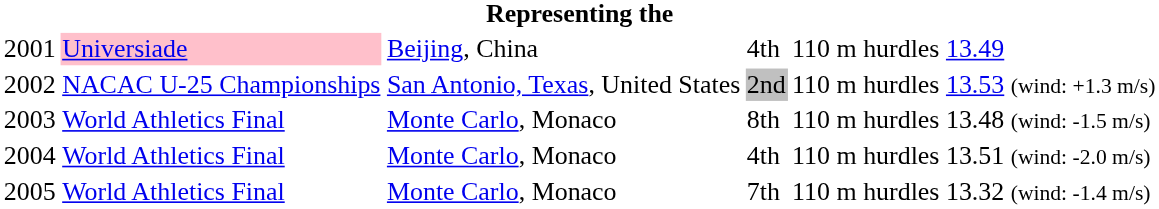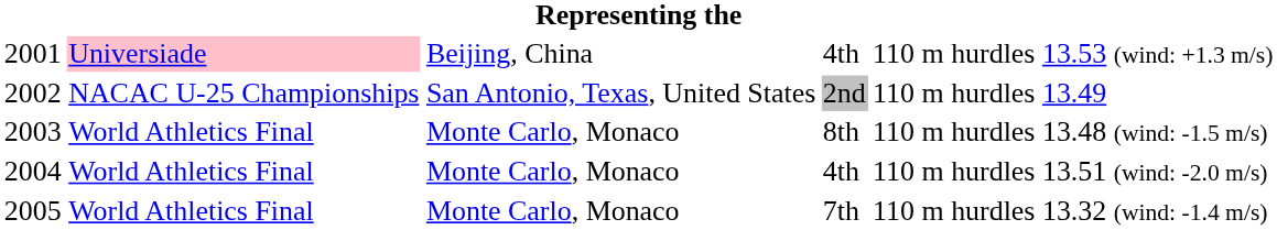 <table>
 <tr>
 <th colspan="6">Representing the </th>
 </tr>
 <tr>
 <td>2001</td>
 <td style="background: pink;"><a href='#'>Universiade</a></td>
 <td><a href='#'>Beijing</a>, China</td>
 <td>4th</td>
 <td>110 m hurdles</td>
-<td><a href='#'>13.49</a></td>
+<td><a href='#'>13.53</a> <small>(wind: +1.3 m/s)</small></td>
 </tr>
 <tr>
 <td>2002</td>
 <td><a href='#'>NACAC U-25 Championships</a></td>
 <td><a href='#'>San Antonio, Texas</a>, United States</td>
 <td bgcolor=silver>2nd</td>
 <td>110 m hurdles</td>
-<td><a href='#'>13.53</a> <small>(wind: +1.3 m/s)</small></td>
+<td><a href='#'>13.49</a></td>
 </tr>
 <tr>
 <td>2003</td>
 <td><a href='#'>World Athletics Final</a></td>
 <td><a href='#'>Monte Carlo</a>, Monaco</td>
 <td>8th</td>
 <td>110 m hurdles</td>
 <td>13.48 <small>(wind: -1.5 m/s)</small></td>
 </tr>
 <tr>
 <td>2004</td>
 <td><a href='#'>World Athletics Final</a></td>
 <td><a href='#'>Monte Carlo</a>, Monaco</td>
 <td>4th</td>
 <td>110 m hurdles</td>
 <td>13.51 <small>(wind: -2.0 m/s)</small></td>
 </tr>
 <tr>
 <td>2005</td>
 <td><a href='#'>World Athletics Final</a></td>
 <td><a href='#'>Monte Carlo</a>, Monaco</td>
 <td>7th</td>
 <td>110 m hurdles</td>
 <td>13.32 <small>(wind: -1.4 m/s)</small></td>
 </tr>
 </table>
